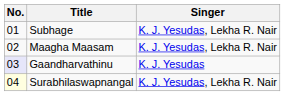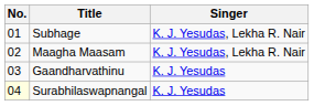 <table Class='wikitable'>
 <tr>
 <th>No.</th>
 <th>Title</th>
 <th>Singer</th>
 </tr>
 <tr>
 <td>01</td>
 <td>Subhage</td>
 <td><a href='#'>K. J. Yesudas</a>, Lekha R. Nair</td>
 </tr>
 <tr>
 <td>02</td>
 <td>Maagha Maasam</td>
 <td><a href='#'>K. J. Yesudas</a>, Lekha R. Nair</td>
 </tr>
 <tr>
-<td style="background: lavender;">03</td>
+<td>03</td>
 <td>Gaandharvathinu</td>
 <td><a href='#'>K. J. Yesudas</a></td>
 </tr>
 <tr>
 <td style="background: lightyellow;">04</td>
 <td>Surabhilaswapnangal</td>
-<td><a href='#'>K. J. Yesudas</a>, Lekha R. Nair</td>
+<td><a href='#'>K. J. Yesudas</a></td>
 </tr>
 </table>
